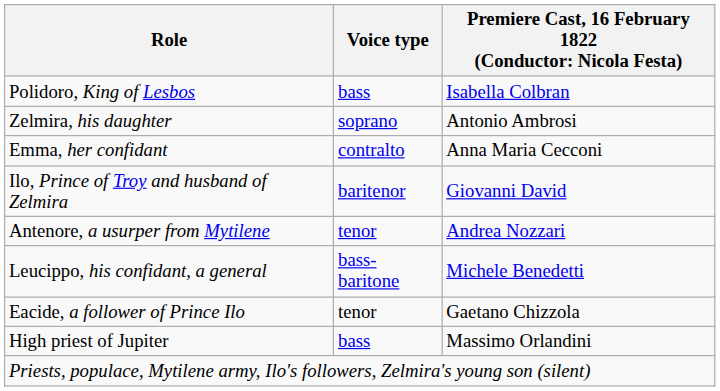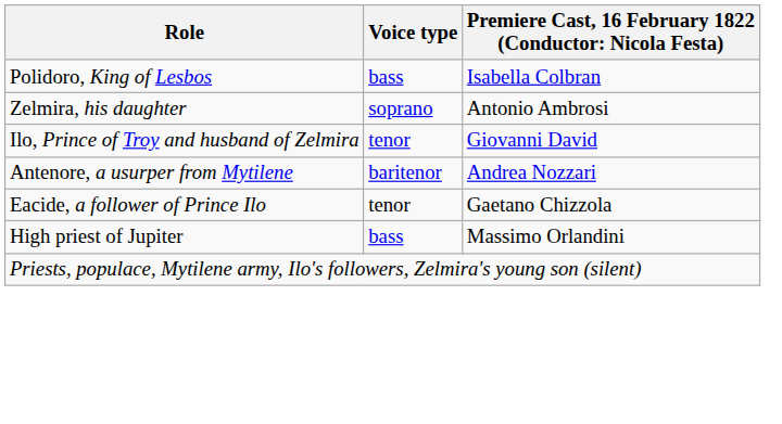 <table class="wikitable">
 <tr>
 <th>Role</th>
 <th>Voice type</th>
 <th>Premiere Cast, 16 February 1822<br>(Conductor: Nicola Festa)</th>
 </tr>
 <tr>
 <td>Polidoro,  <em>King of <a href='#'>Lesbos</a></em></td>
 <td><a href='#'>bass</a></td>
 <td><a href='#'>Isabella Colbran</a></td>
 </tr>
 <tr>
 <td>Zelmira, <em>his daughter</em></td>
 <td><a href='#'>soprano</a></td>
 <td>Antonio Ambrosi</td>
 </tr>
 <tr>
-<td>Emma,  <em>her confidant</em></td>
-<td><a href='#'>contralto</a></td>
-<td>Anna Maria Cecconi</td>
-</tr>
-<tr>
 <td>Ilo, <em>Prince of <a href='#'>Troy</a> and husband of Zelmira</em></td>
-<td><a href='#'>baritenor</a></td>
+<td><a href='#'>tenor</a></td>
 <td><a href='#'>Giovanni David</a></td>
 </tr>
 <tr>
 <td>Antenore, <em>a usurper from <a href='#'>Mytilene</a></em></td>
-<td><a href='#'>tenor</a></td>
+<td><a href='#'>baritenor</a></td>
 <td><a href='#'>Andrea Nozzari</a></td>
-</tr>
-<tr>
-<td>Leucippo, <em>his confidant, a general</em></td>
-<td><a href='#'>bass-baritone</a></td>
-<td><a href='#'>Michele Benedetti</a></td>
 </tr>
 <tr>
 <td>Eacide, <em>a follower of Prince Ilo</em></td>
 <td>tenor</td>
 <td>Gaetano Chizzola</td>
 </tr>
 <tr>
 <td>High priest of Jupiter</td>
 <td><a href='#'>bass</a></td>
 <td>Massimo Orlandini</td>
 </tr>
 <tr>
 <td colspan="3"><em> Priests, populace, Mytilene army, Ilo's followers, Zelmira's young son (silent)</em></td>
 </tr>
 </table>
